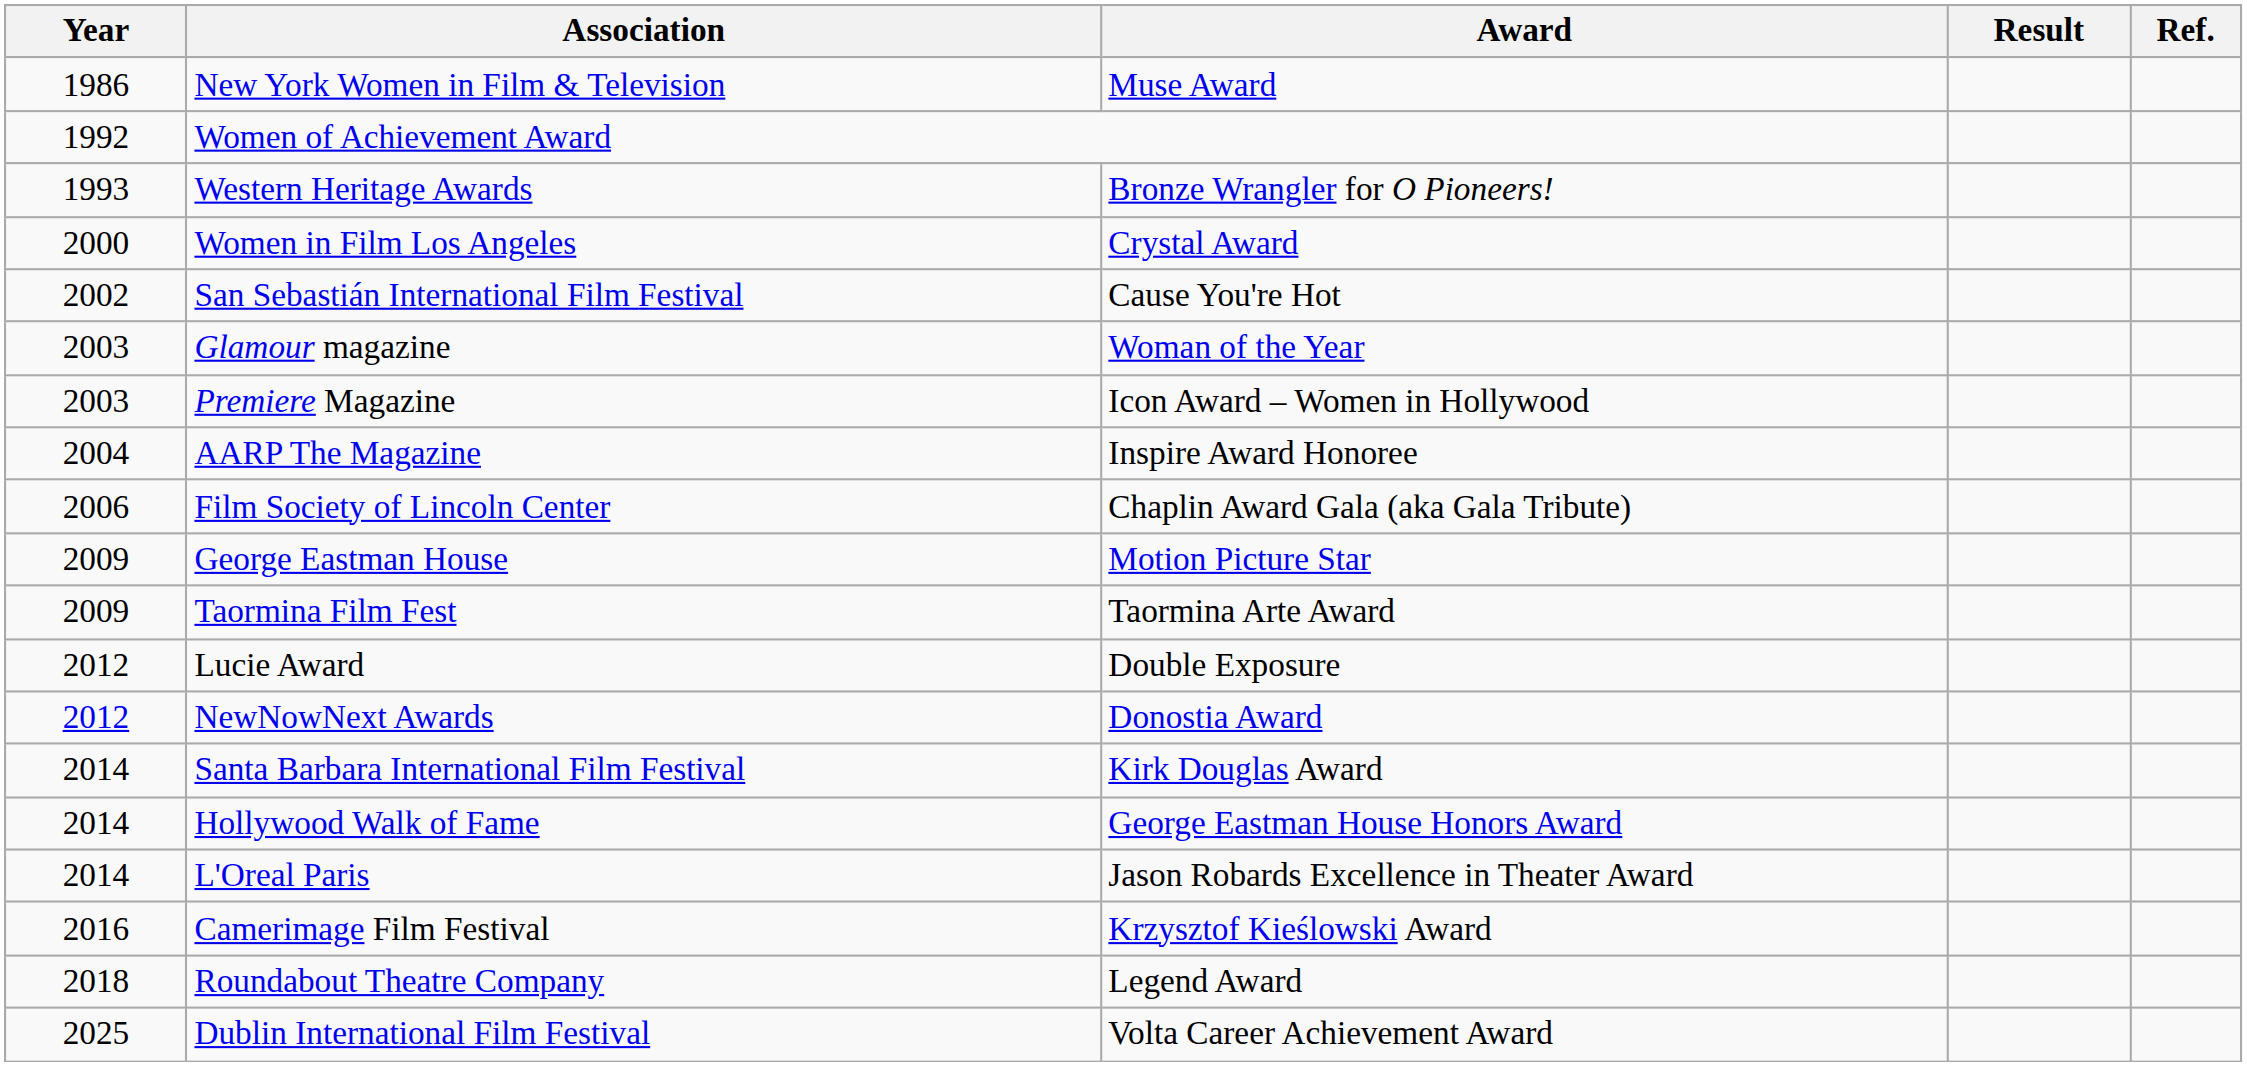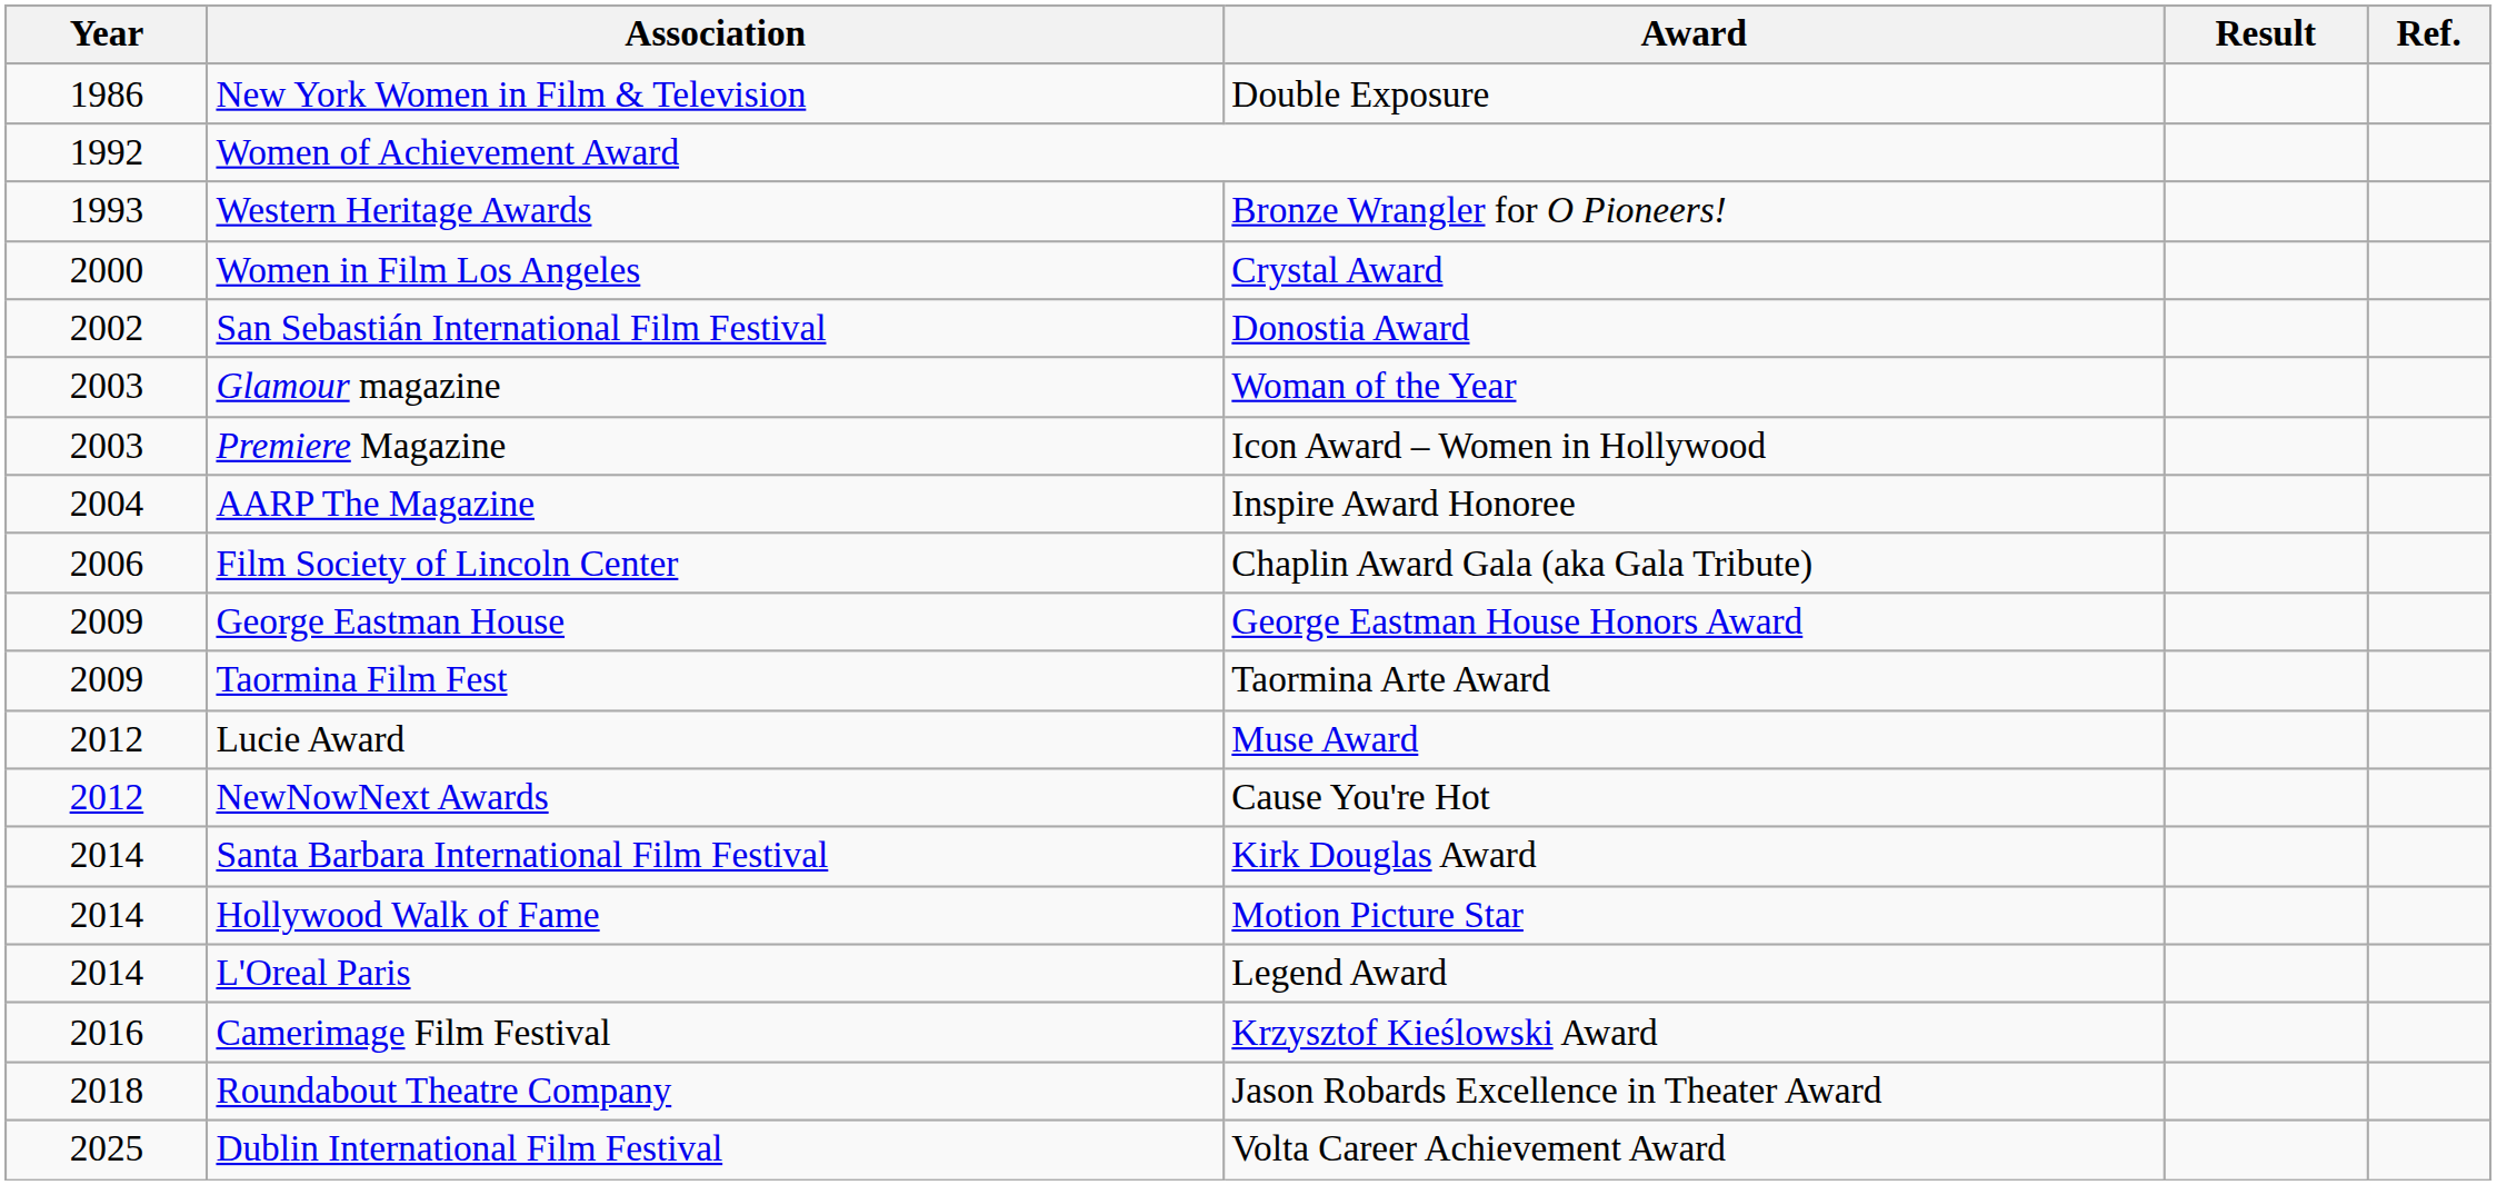 <table class=wikitable>
 <tr>
 <th scope="col" style="width:5em;">Year</th>
 <th scope="col" style="width:27em;">Association</th>
 <th scope="col" style="width:25em;">Award</th>
 <th scope="col" style="width:5em;">Result</th>
 <th>Ref.</th>
 </tr>
 <tr>
 <td align=center>1986</td>
 <td><a href='#'>New York Women in Film & Television</a></td>
-<td><a href='#'>Muse Award</a></td>
+<td>Double Exposure</td>
 <td></td>
 <td align=center></td>
 </tr>
 <tr>
 <td align=center>1992</td>
 <td colspan=2><a href='#'>Women of Achievement Award</a></td>
 <td></td>
 <td width=5% align=center></td>
 </tr>
 <tr>
 <td align=center>1993</td>
 <td><a href='#'>Western Heritage Awards</a></td>
 <td><a href='#'>Bronze Wrangler</a> for <em>O Pioneers!</em></td>
 <td></td>
 <td align=center></td>
 </tr>
 <tr>
 <td style="text-align:center;">2000</td>
 <td><a href='#'>Women in Film Los Angeles</a></td>
 <td><a href='#'>Crystal Award</a></td>
 <td></td>
 <td align=center></td>
 </tr>
 <tr>
 <td align=center>2002</td>
 <td><a href='#'>San Sebastián International Film Festival</a></td>
-<td>Cause You're Hot</td>
+<td><a href='#'>Donostia Award</a></td>
 <td></td>
 <td align=center></td>
 </tr>
 <tr>
 <td align=center>2003</td>
 <td><em><a href='#'>Glamour</a></em> magazine</td>
 <td><a href='#'>Woman of the Year</a></td>
 <td></td>
 <td align=center></td>
 </tr>
 <tr>
 <td align=center>2003</td>
 <td><em><a href='#'>Premiere</a></em> Magazine</td>
 <td>Icon Award – Women in Hollywood</td>
 <td></td>
 <td width=5% align=center></td>
 </tr>
 <tr>
 <td align=center>2004</td>
 <td><a href='#'>AARP The Magazine</a></td>
 <td>Inspire Award Honoree</td>
 <td></td>
 <td align=center></td>
 </tr>
 <tr>
 <td align=center>2006</td>
 <td><a href='#'>Film Society of Lincoln Center</a></td>
 <td>Chaplin Award Gala (aka Gala Tribute)</td>
 <td></td>
 <td align=center></td>
 </tr>
 <tr>
 <td align=center>2009</td>
 <td><a href='#'>George Eastman House</a></td>
-<td><a href='#'>Motion Picture Star</a></td>
+<td><a href='#'>George Eastman House Honors Award</a></td>
 <td></td>
 <td align=center></td>
 </tr>
 <tr>
 <td align=center>2009</td>
 <td><a href='#'>Taormina Film Fest</a></td>
 <td>Taormina Arte Award</td>
 <td></td>
 <td align=center></td>
 </tr>
 <tr>
 <td align=center>2012</td>
 <td>Lucie Award</td>
-<td>Double Exposure</td>
+<td><a href='#'>Muse Award</a></td>
 <td></td>
 <td align=center></td>
 </tr>
 <tr>
 <td align=center><a href='#'>2012</a></td>
 <td><a href='#'>NewNowNext Awards</a></td>
-<td><a href='#'>Donostia Award</a></td>
+<td>Cause You're Hot</td>
 <td></td>
 <td align=center></td>
 </tr>
 <tr>
 <td align=center>2014</td>
 <td><a href='#'>Santa Barbara International Film Festival</a></td>
 <td><a href='#'>Kirk Douglas</a> Award</td>
 <td></td>
 <td align=center></td>
 </tr>
 <tr>
 <td align=center>2014</td>
 <td><a href='#'>Hollywood Walk of Fame</a></td>
-<td><a href='#'>George Eastman House Honors Award</a></td>
+<td><a href='#'>Motion Picture Star</a></td>
 <td></td>
 <td align=center></td>
 </tr>
 <tr>
 <td align=center>2014</td>
 <td><a href='#'>L'Oreal Paris</a></td>
-<td>Jason Robards Excellence in Theater Award</td>
+<td>Legend Award</td>
 <td></td>
 <td align=center></td>
 </tr>
 <tr>
 <td align=center>2016</td>
 <td><a href='#'>Camerimage</a> Film Festival</td>
 <td><a href='#'>Krzysztof Kieślowski</a> Award</td>
 <td></td>
 <td align=center></td>
 </tr>
 <tr>
 <td align=center>2018</td>
 <td><a href='#'>Roundabout Theatre Company</a></td>
-<td>Legend Award</td>
+<td>Jason Robards Excellence in Theater Award</td>
 <td></td>
 <td align=center></td>
 </tr>
 <tr>
 <td align=center>2025</td>
 <td><a href='#'>Dublin International Film Festival</a></td>
 <td>Volta Career Achievement Award</td>
 <td></td>
 <td align=center></td>
 </tr>
 </table>
